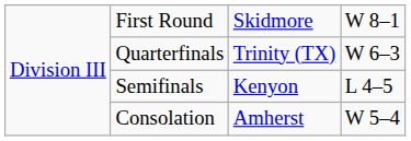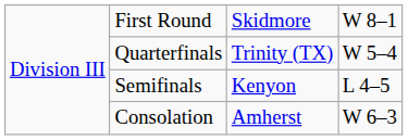 <table class="wikitable">
 <tr>
 <td rowspan="5"><a href='#'>Division III</a></td>
 <td>First Round</td>
 <td><a href='#'>Skidmore</a></td>
 <td>W 8–1</td>
 </tr>
 <tr>
 <td>Quarterfinals</td>
 <td><a href='#'>Trinity (TX)</a></td>
-<td>W 6–3</td>
+<td>W 5–4</td>
 </tr>
 <tr>
 <td>Semifinals</td>
 <td><a href='#'>Kenyon</a></td>
 <td>L 4–5</td>
 </tr>
 <tr>
 <td>Consolation</td>
 <td><a href='#'>Amherst</a></td>
-<td>W 5–4</td>
+<td>W 6–3</td>
 </tr>
 </table>
